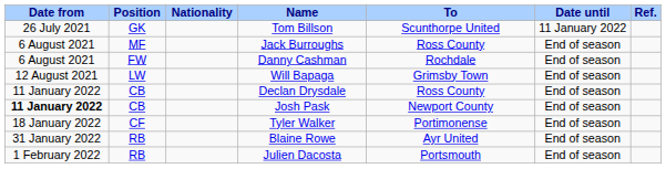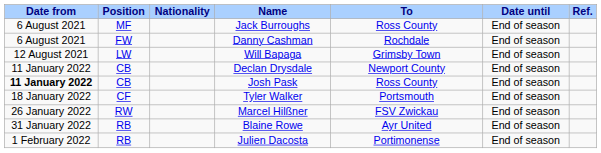 <table class="wikitable sortable alternance" style="font-size:100%; text-align:center; line-height:14px; width:70%;">
 <tr>
 <th style="background:#AAD0FF; color:#000080; width:120px;">Date from</th>
 <th style="background:#AAD0FF; color:#000080; width:50px;">Position</th>
 <th style="background:#AAD0FF; color:#000080; width:50px;">Nationality</th>
 <th style="background:#AAD0FF; color:#000080; width:150px;">Name</th>
 <th style="background:#AAD0FF; color:#000080; width:200px;">To</th>
 <th style="background:#AAD0FF; color:#000080; width:110px;">Date until</th>
 <th style="background:#AAD0FF; color:#000080; width:25px;">Ref.</th>
-</tr>
-<tr>
-<td>26 July 2021</td>
-<td><a href='#'>GK</a></td>
-<td></td>
-<td><a href='#'>Tom Billson</a></td>
-<td> <a href='#'>Scunthorpe United</a></td>
-<td>11 January 2022</td>
-<td></td>
 </tr>
 <tr>
 <td>6 August 2021</td>
 <td><a href='#'>MF</a></td>
 <td></td>
 <td><a href='#'>Jack Burroughs</a></td>
 <td> <a href='#'>Ross County</a></td>
 <td>End of season</td>
 <td></td>
 </tr>
 <tr>
 <td>6 August 2021</td>
 <td><a href='#'>FW</a></td>
 <td></td>
 <td><a href='#'>Danny Cashman</a></td>
 <td> <a href='#'>Rochdale</a></td>
 <td>End of season</td>
 <td></td>
 </tr>
 <tr>
 <td>12 August 2021</td>
 <td><a href='#'>LW</a></td>
 <td></td>
 <td><a href='#'>Will Bapaga</a></td>
 <td> <a href='#'>Grimsby Town</a></td>
 <td>End of season</td>
 <td></td>
 </tr>
 <tr>
 <td>11 January 2022</td>
 <td><a href='#'>CB</a></td>
 <td></td>
 <td><a href='#'>Declan Drysdale</a></td>
-<td> <a href='#'>Ross County</a></td>
+<td> <a href='#'>Newport County</a></td>
 <td>End of season</td>
 <td></td>
 </tr>
 <tr>
 <td><strong>11 January 2022</strong></td>
 <td><a href='#'>CB</a></td>
 <td></td>
 <td><a href='#'>Josh Pask</a></td>
-<td> <a href='#'>Newport County</a></td>
+<td> <a href='#'>Ross County</a></td>
 <td>End of season</td>
 <td></td>
 </tr>
 <tr>
 <td>18 January 2022</td>
 <td><a href='#'>CF</a></td>
 <td></td>
 <td><a href='#'>Tyler Walker</a></td>
-<td> <a href='#'>Portimonense</a></td>
+<td> <a href='#'>Portsmouth</a></td>
+<td>End of season</td>
+<td></td>
+</tr>
+<tr>
+<td>26 January 2022</td>
+<td><a href='#'>RW</a></td>
+<td></td>
+<td><a href='#'>Marcel Hilßner</a></td>
+<td> <a href='#'>FSV Zwickau</a></td>
 <td>End of season</td>
 <td></td>
 </tr>
 <tr>
 <td>31 January 2022</td>
 <td><a href='#'>RB</a></td>
 <td></td>
 <td><a href='#'>Blaine Rowe</a></td>
 <td> <a href='#'>Ayr United</a></td>
 <td>End of season</td>
 <td></td>
 </tr>
 <tr>
 <td>1 February 2022</td>
 <td><a href='#'>RB</a></td>
 <td></td>
 <td><a href='#'>Julien Dacosta</a></td>
-<td> <a href='#'>Portsmouth</a></td>
+<td> <a href='#'>Portimonense</a></td>
 <td>End of season</td>
 <td></td>
 </tr>
 </table>
